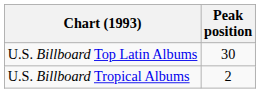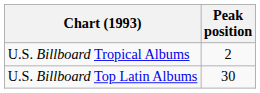 <table class="wikitable sortable">
 <tr>
 <th align="left">Chart (1993)</th>
 <th align="left">Peak<br>position</th>
 </tr>
 <tr>
+<td align="left">U.S. <em>Billboard</em> <a href='#'>Tropical Albums</a></td>
+<td style="text-align:center;">2</td>
+</tr>
+<tr>
 <td align="left">U.S. <em>Billboard</em> <a href='#'>Top Latin Albums</a></td>
 <td style="text-align:center;">30</td>
 </tr>
-<tr>
-<td align="left">U.S. <em>Billboard</em> <a href='#'>Tropical Albums</a></td>
-<td style="text-align:center;">2</td>
-</tr>
 </table>
